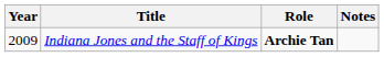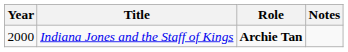 <table class="wikitable sortable">
 <tr>
 <th>Year</th>
 <th>Title</th>
 <th>Role</th>
 <th>Notes</th>
 </tr>
 <tr>
-<td>2009</td>
+<td>2000</td>
 <td><em><a href='#'>Indiana Jones and the Staff of Kings</a></em></td>
 <td><strong>Archie Tan</strong></td>
 <td></td>
 </tr>
 </table>
